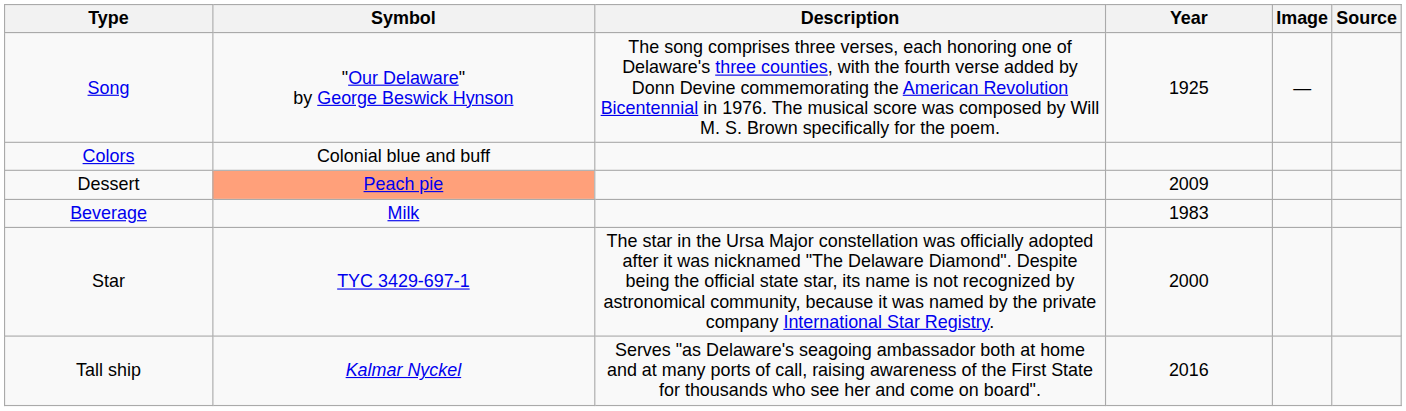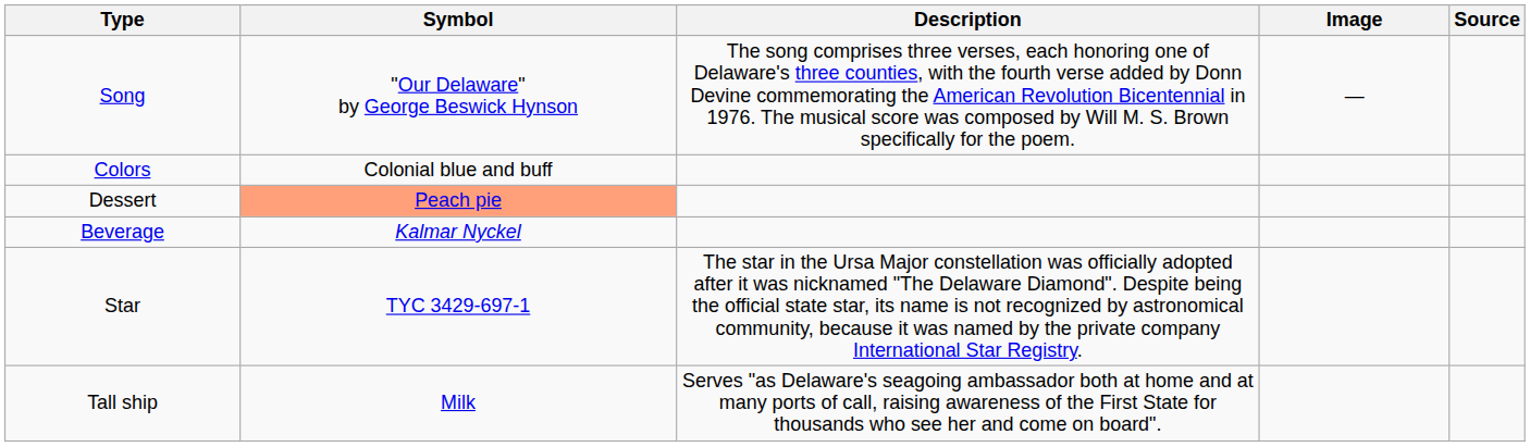 <table class="wikitable" style="text-align:center;">
 <tr>
 <th style="width:16%;">Type</th>
 <th style="width:30%;">Symbol</th>
 <th style="width:40%;">Description</th>
-<th style="width:13%;">Year</th>
 <th style="width:13%;">Image</th>
 <th style="width:10%;">Source</th>
 </tr>
 <tr>
 <td><a href='#'>Song</a></td>
 <td>"<a href='#'>Our Delaware</a>"<br>by <a href='#'>George Beswick Hynson</a></td>
 <td>The song comprises three verses, each honoring one of Delaware's <a href='#'>three counties</a>, with the fourth verse added by Donn Devine commemorating the <a href='#'>American Revolution Bicentennial</a> in 1976. The musical score was composed by Will M. S. Brown specifically for the poem.</td>
-<td>1925</td>
 <td>—</td>
 <td></td>
 </tr>
 <tr>
 <td><a href='#'>Colors</a></td>
 <td>Colonial blue and buff</td>
-<td></td>
 <td></td>
 <td> </td>
 <td></td>
 </tr>
 <tr>
 <td>Dessert</td>
 <td style="background: lightsalmon;"><a href='#'>Peach pie</a></td>
 <td></td>
-<td>2009</td>
 <td></td>
 <td></td>
 </tr>
 <tr>
 <td><a href='#'>Beverage</a></td>
-<td><a href='#'>Milk</a></td>
+<td><em><a href='#'>Kalmar Nyckel</a></em></td>
 <td></td>
-<td>1983</td>
 <td></td>
 <td></td>
 </tr>
 <tr>
 <td>Star</td>
 <td><a href='#'>TYC 3429-697-1</a></td>
 <td>The star in the Ursa Major constellation was officially adopted after it was nicknamed "The Delaware Diamond". Despite being the official state star, its name is not recognized by astronomical community, because it was named by the private company <a href='#'>International Star Registry</a>.</td>
-<td>2000</td>
 <td></td>
 <td></td>
 </tr>
 <tr>
 <td>Tall ship</td>
-<td><em><a href='#'>Kalmar Nyckel</a></em></td>
+<td><a href='#'>Milk</a></td>
 <td>Serves "as Delaware's seagoing ambassador both at home and at many ports of call, raising awareness of the First State for thousands who see her and come on board".</td>
-<td>2016</td>
 <td></td>
 <td></td>
 </tr>
 </table>
